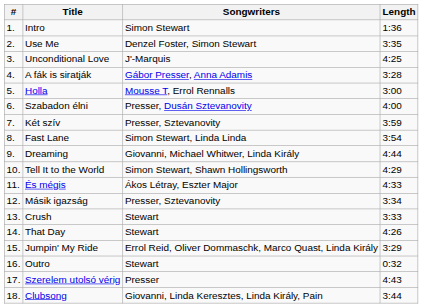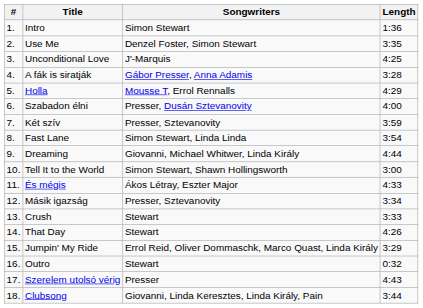 <table class="wikitable">
 <tr style="background:#ebf5ff;">
 <th>#</th>
 <th>Title</th>
 <th>Songwriters</th>
 <th>Length</th>
 </tr>
 <tr>
 <td>1.</td>
 <td>Intro</td>
 <td>Simon Stewart</td>
 <td>1:36</td>
 </tr>
 <tr>
 <td>2.</td>
 <td>Use Me</td>
 <td>Denzel Foster, Simon Stewart</td>
 <td>3:35</td>
 </tr>
 <tr>
 <td>3.</td>
 <td>Unconditional Love</td>
 <td>J'-Marquis</td>
 <td>4:25</td>
 </tr>
 <tr>
 <td>4.</td>
 <td>A fák is siratják</td>
 <td><a href='#'>Gábor Presser</a>, <a href='#'>Anna Adamis</a></td>
 <td>3:28</td>
 </tr>
 <tr>
 <td>5.</td>
 <td><a href='#'>Holla</a></td>
 <td><a href='#'>Mousse T</a>, Errol Rennalls</td>
-<td>3:00</td>
+<td>4:29</td>
 </tr>
 <tr>
 <td>6.</td>
 <td>Szabadon élni</td>
 <td>Presser, <a href='#'>Dusán Sztevanovity</a></td>
 <td>4:00</td>
 </tr>
 <tr>
 <td>7.</td>
 <td>Két szív</td>
 <td>Presser, Sztevanovity</td>
 <td>3:59</td>
 </tr>
 <tr>
 <td>8.</td>
 <td>Fast Lane</td>
 <td>Simon Stewart, Linda Linda</td>
 <td>3:54</td>
 </tr>
 <tr>
 <td>9.</td>
 <td>Dreaming</td>
 <td>Giovanni, Michael Whitwer, Linda Király</td>
 <td>4:44</td>
 </tr>
 <tr>
 <td>10.</td>
 <td>Tell It to the World</td>
 <td>Simon Stewart, Shawn Hollingsworth</td>
-<td>4:29</td>
+<td>3:00</td>
 </tr>
 <tr>
 <td>11.</td>
 <td><a href='#'>És mégis</a></td>
 <td>Ákos Létray, Eszter Major</td>
 <td>4:33</td>
 </tr>
 <tr>
 <td>12.</td>
 <td>Másik igazság</td>
 <td>Presser, Sztevanovity</td>
 <td>3:34</td>
 </tr>
 <tr>
 <td>13.</td>
 <td>Crush</td>
 <td>Stewart</td>
 <td>3:33</td>
 </tr>
 <tr>
 <td>14.</td>
 <td>That Day</td>
 <td>Stewart</td>
 <td>4:26</td>
 </tr>
 <tr>
 <td>15.</td>
 <td>Jumpin' My Ride</td>
 <td>Errol Reid, Oliver Dommaschk, Marco Quast, Linda Király</td>
 <td>3:29</td>
 </tr>
 <tr>
 <td>16.</td>
 <td>Outro</td>
 <td>Stewart</td>
 <td>0:32</td>
 </tr>
 <tr>
 <td>17.</td>
 <td><a href='#'>Szerelem utolsó vérig</a></td>
 <td>Presser</td>
 <td>4:43</td>
 </tr>
 <tr>
 <td>18.</td>
 <td><a href='#'>Clubsong</a></td>
 <td>Giovanni, Linda Keresztes, Linda Király, Pain</td>
 <td>3:44</td>
 </tr>
 </table>
